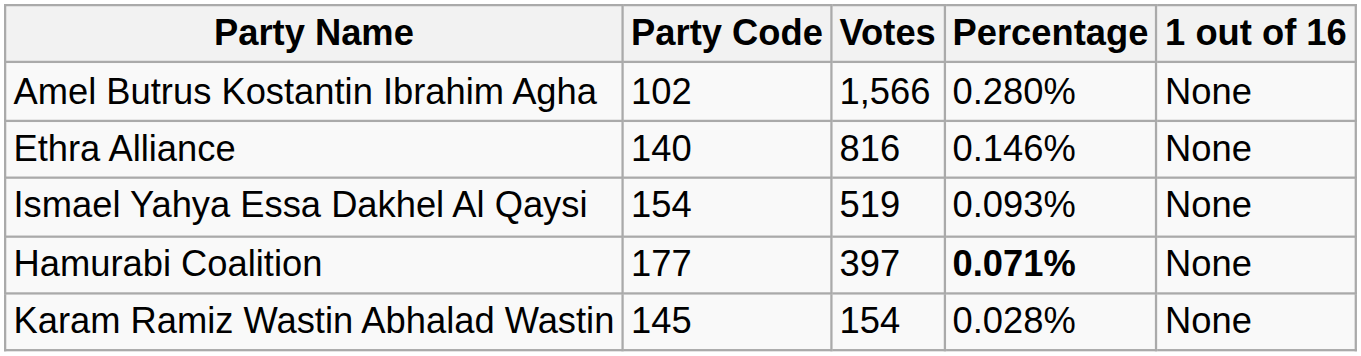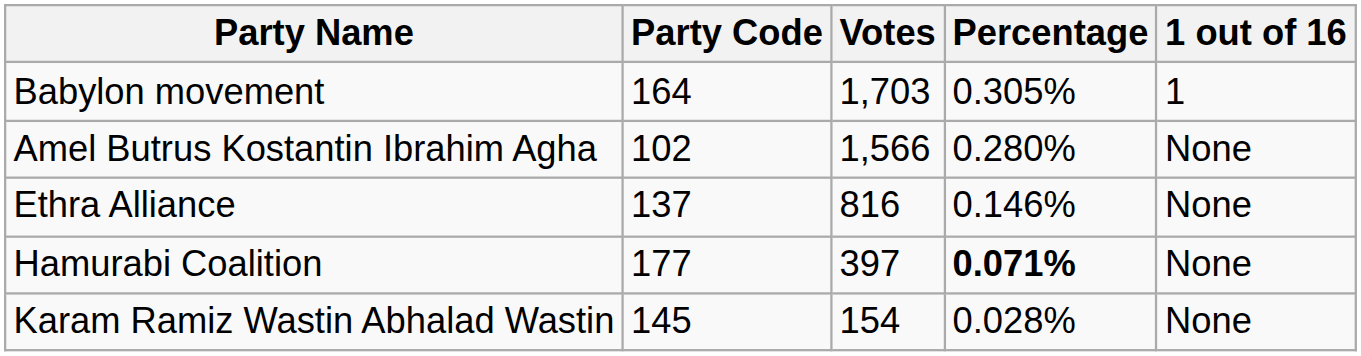 <table class="wikitable">
 <tr>
 <th>Party Name</th>
 <th>Party Code</th>
 <th>Votes</th>
 <th>Percentage</th>
 <th>1 out of 16</th>
+</tr>
+<tr>
+<td>Babylon movement</td>
+<td>164</td>
+<td>1,703</td>
+<td>0.305%</td>
+<td>1</td>
 </tr>
 <tr>
 <td>Amel Butrus Kostantin Ibrahim Agha</td>
 <td>102</td>
 <td>1,566</td>
 <td>0.280%</td>
 <td>None</td>
 </tr>
 <tr>
 <td>Ethra Alliance</td>
-<td>140</td>
+<td>137</td>
 <td>816</td>
 <td>0.146%</td>
-<td>None</td>
-</tr>
-<tr>
-<td>Ismael Yahya Essa Dakhel Al Qaysi</td>
-<td>154</td>
-<td>519</td>
-<td>0.093%</td>
 <td>None</td>
 </tr>
 <tr>
 <td>Hamurabi Coalition</td>
 <td>177</td>
 <td>397</td>
 <td><strong>0.071%</strong></td>
 <td>None</td>
 </tr>
 <tr>
 <td>Karam Ramiz Wastin Abhalad Wastin</td>
 <td>145</td>
 <td>154</td>
 <td>0.028%</td>
 <td>None</td>
 </tr>
 </table>
